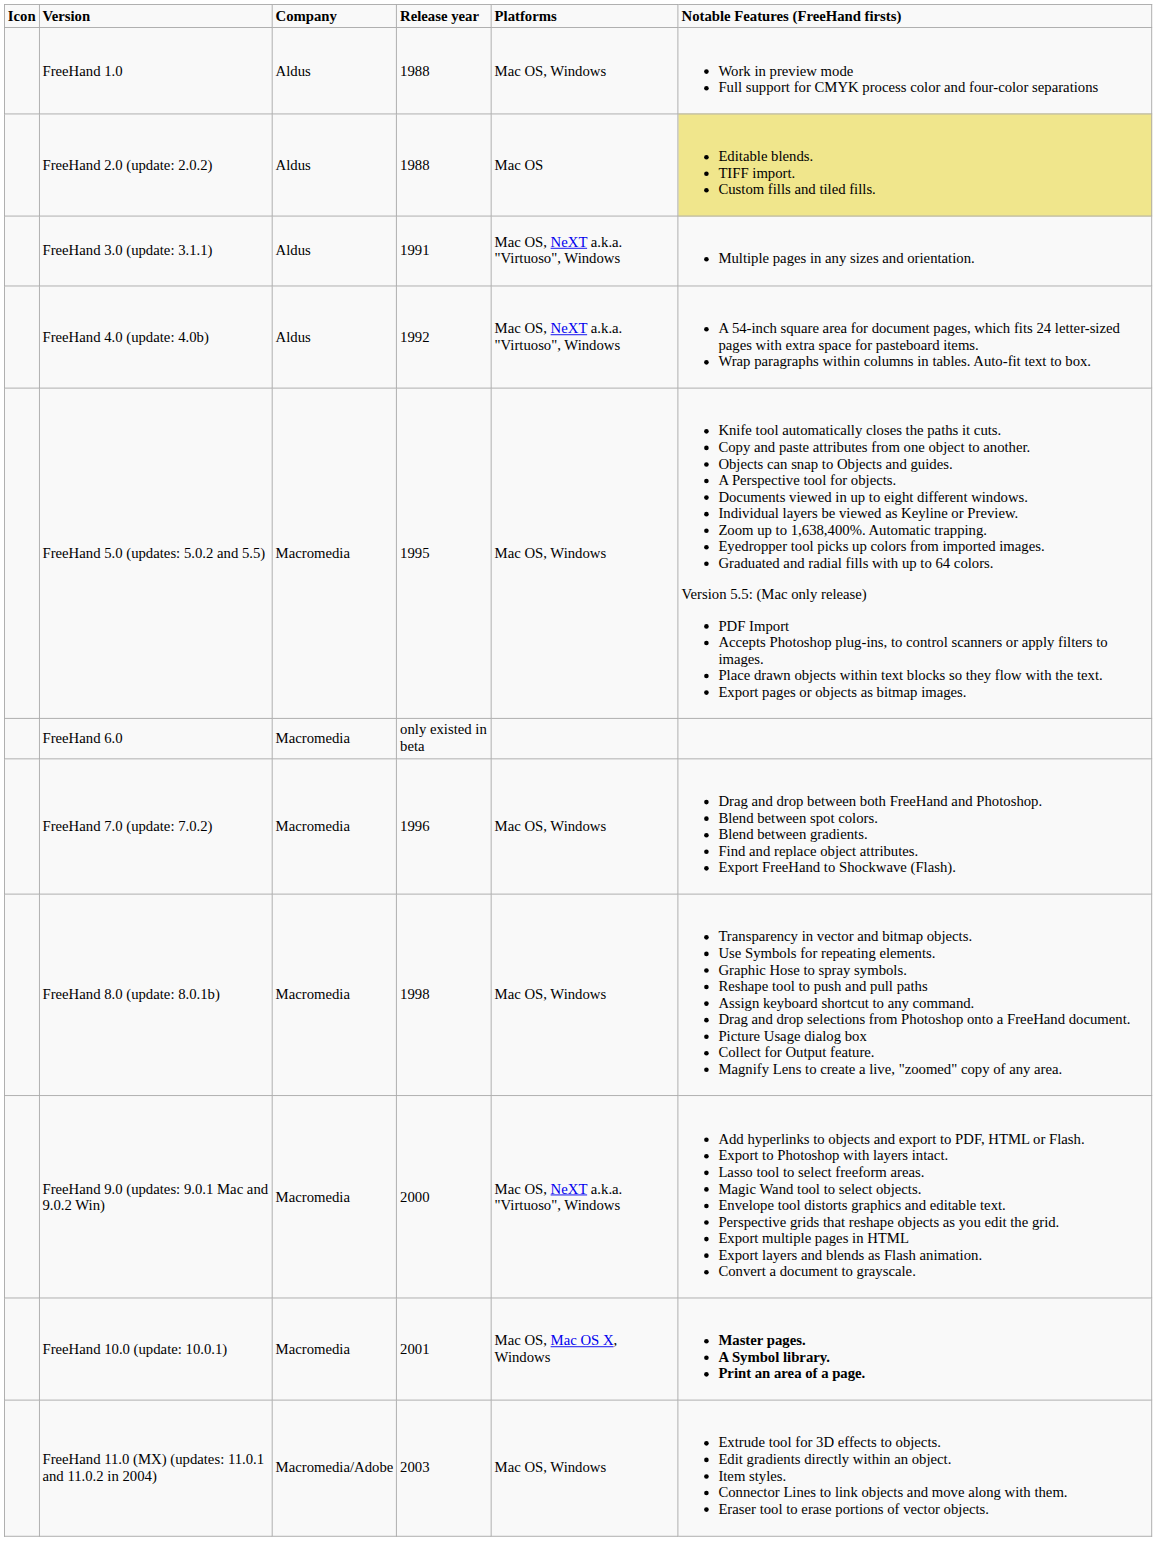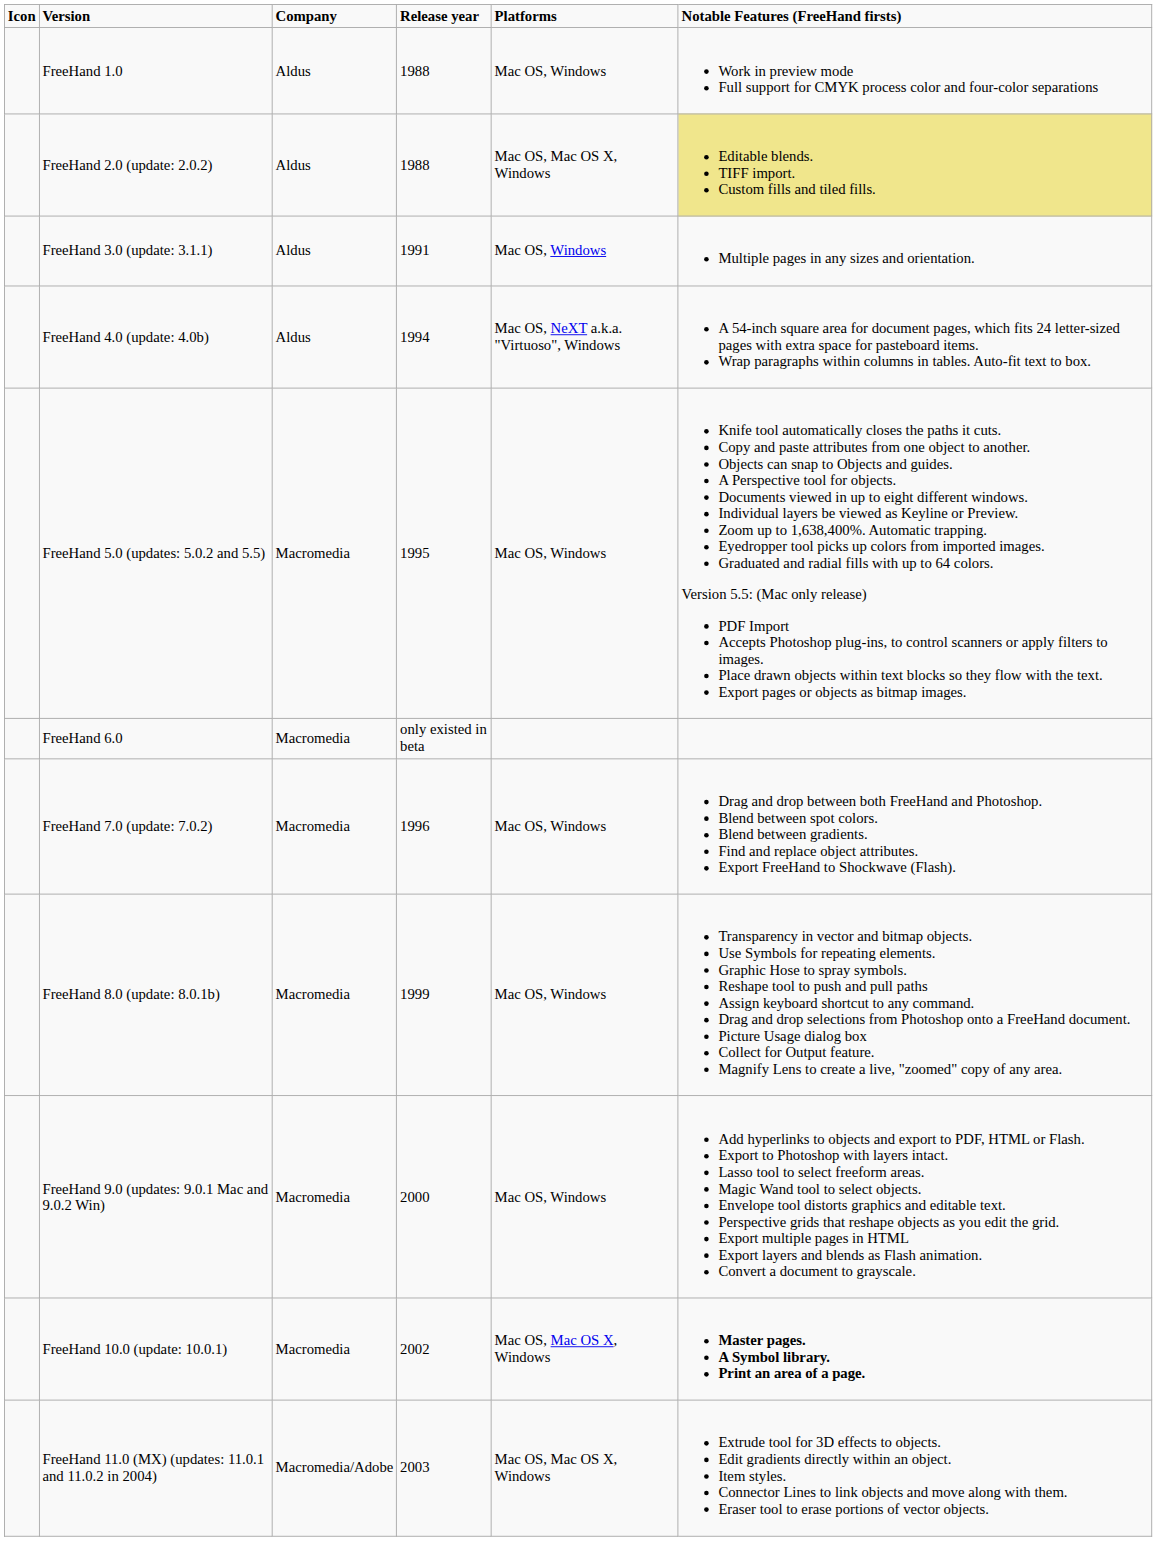 <table class="wikitable">
 <tr>
 <td><strong>Icon</strong></td>
 <td><strong>Version</strong></td>
 <td><strong>Company</strong></td>
 <td><strong>Release year</strong></td>
 <td><strong>Platforms</strong></td>
 <td><strong>Notable Features (FreeHand firsts)</strong></td>
 </tr>
 <tr>
 <td></td>
 <td>FreeHand 1.0</td>
 <td>Aldus</td>
 <td>1988</td>
 <td>Mac OS, Windows</td>
 <td><br><ul><li>Work in preview mode</li><li>Full support for CMYK process color and four-color separations</li></ul></td>
 </tr>
 <tr>
 <td></td>
 <td>FreeHand 2.0 (update: 2.0.2)</td>
 <td>Aldus</td>
 <td>1988</td>
-<td>Mac OS</td>
+<td>Mac OS, Mac OS X, Windows</td>
 <td style="background: khaki;"><br><ul><li>Editable blends.</li><li>TIFF import.</li><li>Custom fills and tiled fills.</li></ul></td>
 </tr>
 <tr>
 <td></td>
 <td>FreeHand 3.0 (update: 3.1.1)</td>
 <td>Aldus</td>
 <td>1991</td>
-<td>Mac OS, <a href='#'>NeXT</a> a.k.a. "Virtuoso", Windows</td>
+<td>Mac OS, <a href='#'>Windows</a></td>
 <td><br><ul><li>Multiple pages in any sizes and orientation.</li></ul></td>
 </tr>
 <tr>
 <td></td>
 <td>FreeHand 4.0 (update: 4.0b)</td>
 <td>Aldus</td>
-<td>1992</td>
+<td>1994</td>
 <td>Mac OS, <a href='#'>NeXT</a> a.k.a. "Virtuoso", Windows</td>
 <td><br><ul><li>A 54-inch square area for document pages, which fits 24 letter-sized pages with extra space for pasteboard items.</li><li>Wrap paragraphs within columns in tables. Auto-fit text to box.</li></ul></td>
 </tr>
 <tr>
 <td></td>
 <td>FreeHand 5.0 (updates: 5.0.2 and 5.5)</td>
 <td>Macromedia</td>
 <td>1995</td>
 <td>Mac OS, Windows</td>
 <td><br><ul><li>Knife tool automatically closes the paths it cuts.</li><li>Copy and paste attributes from one object to another.</li><li>Objects can snap to Objects and guides.</li><li>A Perspective tool for objects.</li><li>Documents viewed in up to eight different windows.</li><li>Individual layers be viewed as Keyline or Preview.</li><li>Zoom up to 1,638,400%. Automatic trapping.</li><li>Eyedropper tool picks up colors from imported images.</li><li>Graduated and radial fills with up to 64 colors.</li></ul>Version 5.5: (Mac only release)<ul><li>PDF Import</li><li>Accepts Photoshop plug-ins, to control scanners or apply filters to images.</li><li>Place drawn objects within text blocks so they flow with the text.</li><li>Export pages or objects as bitmap images.</li></ul></td>
 </tr>
 <tr>
 <td></td>
 <td>FreeHand 6.0</td>
 <td>Macromedia</td>
 <td>only existed in beta</td>
 <td></td>
 <td></td>
 </tr>
 <tr>
 <td></td>
 <td>FreeHand 7.0 (update: 7.0.2)</td>
 <td>Macromedia</td>
 <td>1996</td>
 <td>Mac OS, Windows</td>
 <td><br><ul><li>Drag and drop between both FreeHand and Photoshop.</li><li>Blend between spot colors.</li><li>Blend between gradients.</li><li>Find and replace object attributes.</li><li>Export FreeHand to Shockwave (Flash).</li></ul></td>
 </tr>
 <tr>
 <td></td>
 <td>FreeHand 8.0 (update: 8.0.1b)</td>
 <td>Macromedia</td>
-<td>1998</td>
+<td>1999</td>
 <td>Mac OS, Windows</td>
 <td><br><ul><li>Transparency in vector and bitmap objects.</li><li>Use Symbols for repeating elements.</li><li>Graphic Hose to spray symbols.</li><li>Reshape tool to push and pull paths</li><li>Assign keyboard shortcut to any command.</li><li>Drag and drop selections from Photoshop onto a FreeHand document.</li><li>Picture Usage dialog box</li><li>Collect for Output feature.</li><li>Magnify Lens to create a live, "zoomed" copy of any area.</li></ul></td>
 </tr>
 <tr>
 <td></td>
 <td>FreeHand 9.0 (updates: 9.0.1 Mac and 9.0.2 Win)</td>
 <td>Macromedia</td>
 <td>2000</td>
-<td>Mac OS, <a href='#'>NeXT</a> a.k.a. "Virtuoso", Windows</td>
+<td>Mac OS, Windows</td>
 <td><br><ul><li>Add hyperlinks to objects and export to PDF, HTML or Flash.</li><li>Export to Photoshop with layers intact.</li><li>Lasso tool to select freeform areas.</li><li>Magic Wand tool to select objects.</li><li>Envelope tool distorts graphics and editable text.</li><li>Perspective grids that reshape objects as you edit the grid.</li><li>Export multiple pages in HTML</li><li>Export layers and blends as Flash animation.</li><li>Convert a document to grayscale.</li></ul></td>
 </tr>
 <tr>
 <td></td>
 <td>FreeHand 10.0 (update: 10.0.1)</td>
 <td>Macromedia</td>
-<td>2001</td>
+<td>2002</td>
 <td>Mac OS, <a href='#'>Mac OS X</a>, Windows</td>
 <td><strong><br><ul><li>Master pages.</li><li>A Symbol library.</li><li>Print an area of a page.</li></ul></strong></td>
 </tr>
 <tr>
 <td></td>
 <td>FreeHand 11.0 (MX) (updates: 11.0.1 and 11.0.2 in 2004)</td>
 <td>Macromedia/Adobe</td>
 <td>2003</td>
-<td>Mac OS, Windows</td>
+<td>Mac OS, Mac OS X, Windows</td>
 <td><br><ul><li>Extrude tool for 3D effects to objects.</li><li>Edit gradients directly within an object.</li><li>Item styles.</li><li>Connector Lines to link objects and move along with them.</li><li>Eraser tool to erase portions of vector objects.</li></ul></td>
 </tr>
 </table>
